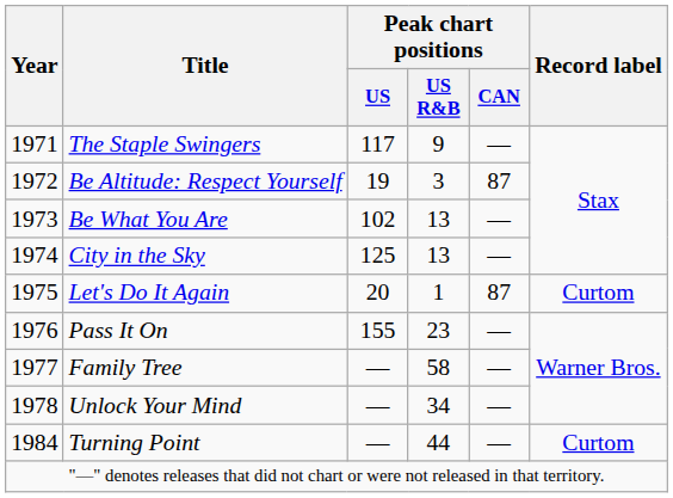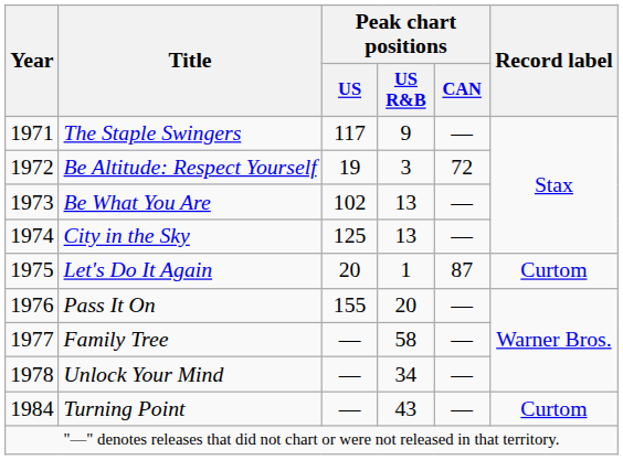 <table class="wikitable" style="text-align:center;">
 <tr>
 <th rowspan="2">Year</th>
 <th rowspan="2">Title</th>
 <th colspan="3">Peak chart positions</th>
 <th rowspan="2">Record label</th>
 </tr>
 <tr style="font-size:smaller;">
 <th width="35"><a href='#'>US</a><br></th>
 <th width="35"><a href='#'>US<br>R&B</a><br></th>
 <th width="35"><a href='#'>CAN</a><br></th>
 </tr>
 <tr>
 <td rowspan="1">1971</td>
 <td align="left"><em><a href='#'>The Staple Swingers</a></em></td>
 <td>117</td>
 <td>9</td>
 <td>—</td>
 <td rowspan="4"><a href='#'>Stax</a></td>
 </tr>
 <tr>
 <td rowspan="1">1972</td>
 <td align="left"><em><a href='#'>Be Altitude: Respect Yourself</a></em></td>
 <td>19</td>
 <td>3</td>
-<td>87</td>
+<td>72</td>
 </tr>
 <tr>
 <td rowspan="1">1973</td>
 <td align="left"><em><a href='#'>Be What You Are</a></em></td>
 <td>102</td>
 <td>13</td>
 <td>—</td>
 </tr>
 <tr>
 <td rowspan="1">1974</td>
 <td align="left"><em><a href='#'>City in the Sky</a></em></td>
 <td>125</td>
 <td>13</td>
 <td>—</td>
 </tr>
 <tr>
 <td rowspan="1">1975</td>
 <td align="left"><em><a href='#'>Let's Do It Again</a></em></td>
 <td>20</td>
 <td>1</td>
 <td>87</td>
 <td rowspan="1"><a href='#'>Curtom</a></td>
 </tr>
 <tr>
 <td rowspan="1">1976</td>
 <td align="left"><em>Pass It On</em></td>
 <td>155</td>
-<td>23</td>
+<td>20</td>
 <td>—</td>
 <td rowspan="3"><a href='#'>Warner Bros.</a></td>
 </tr>
 <tr>
 <td rowspan="1">1977</td>
 <td align="left"><em>Family Tree</em></td>
 <td>—</td>
 <td>58</td>
 <td>—</td>
 </tr>
 <tr>
 <td rowspan="1">1978</td>
 <td align="left"><em>Unlock Your Mind</em></td>
 <td>—</td>
 <td>34</td>
 <td>—</td>
 </tr>
 <tr>
 <td rowspan="1">1984</td>
 <td align="left"><em>Turning Point</em></td>
 <td>—</td>
-<td>44</td>
+<td>43</td>
 <td>—</td>
 <td rowspan="1"><a href='#'>Curtom</a></td>
 </tr>
 <tr>
 <td colspan="6" style="text-align:center; font-size:9pt;">"—" denotes releases that did not chart or were not released in that territory.</td>
 </tr>
 </table>
